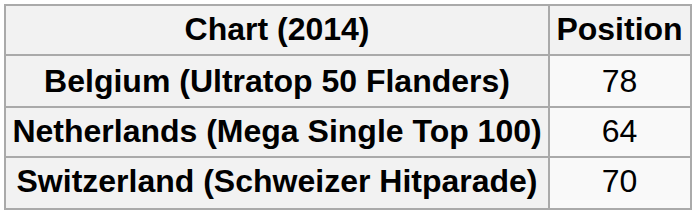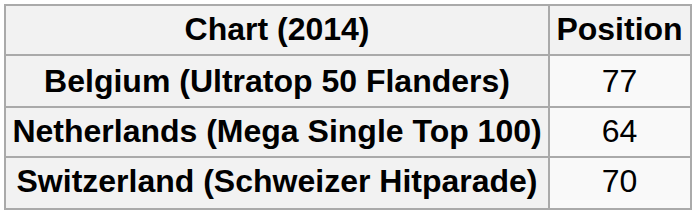 <table class="wikitable plainrowheaders sortable">
 <tr>
 <th>Chart (2014)</th>
 <th>Position</th>
 </tr>
 <tr>
 <th scope="row">Belgium (Ultratop 50 Flanders)</th>
-<td style="text-align:center;">78</td>
+<td style="text-align:center;">77</td>
 </tr>
 <tr>
 <th scope="row">Netherlands (Mega Single Top 100)</th>
 <td style="text-align:center;">64</td>
 </tr>
 <tr>
 <th scope="row">Switzerland (Schweizer Hitparade)</th>
 <td style="text-align:center;">70</td>
 </tr>
 </table>
